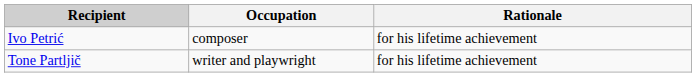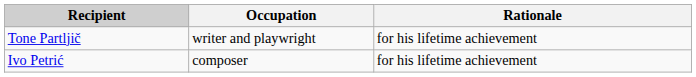 <table class="wikitable">
 <tr>
 <th style="background-color:#cfcfcf;"  align="center">Recipient</th>
 <th>Occupation</th>
 <th>Rationale</th>
 </tr>
 <tr>
+<td style="width: 200px;"><a href='#'>Tone Partljič</a></td>
+<td style="width: 200px;">writer and playwright</td>
+<td style="width: 350px;">for his lifetime achievement</td>
+</tr>
+<tr>
 <td><a href='#'>Ivo Petrić</a></td>
 <td>composer</td>
 <td>for his lifetime achievement</td>
 </tr>
-<tr>
-<td style="width: 200px;"><a href='#'>Tone Partljič</a></td>
-<td style="width: 200px;">writer and playwright</td>
-<td style="width: 350px;">for his lifetime achievement</td>
-</tr>
 </table>
